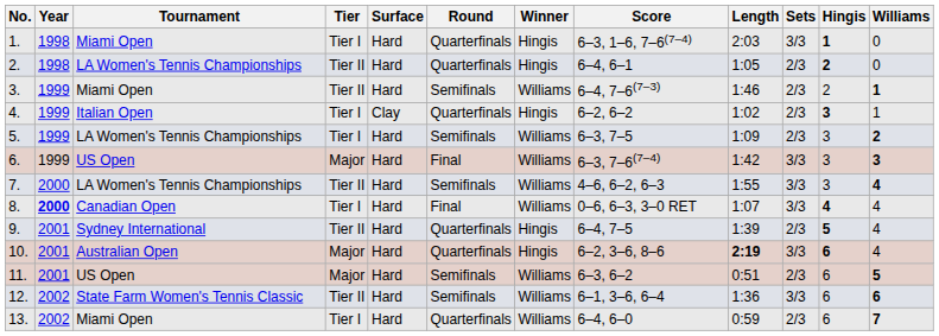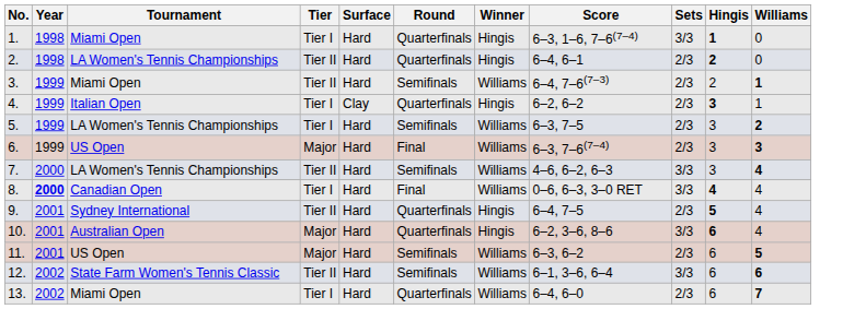 <table class="sortable wikitable" style="font-size:90%;">
 <tr style="background:#uiit">
 <th>No.</th>
 <th>Year</th>
 <th width=250>Tournament</th>
 <th>Tier</th>
 <th>Surface</th>
 <th>Round</th>
 <th>Winner</th>
 <th width=150>Score</th>
-<th>Length</th>
 <th>Sets</th>
 <th>Hingis</th>
 <th>Williams</th>
 </tr>
 <tr bgcolor=#e9e9e9>
 <td>1.</td>
 <td><a href='#'>1998</a></td>
 <td> <a href='#'>Miami Open</a></td>
 <td>Tier I</td>
 <td>Hard</td>
 <td>Quarterfinals</td>
 <td>Hingis</td>
 <td>6–3, 1–6, 7–6<sup>(7–4)</sup></td>
-<td>2:03</td>
 <td>3/3</td>
 <td><strong>1</strong></td>
 <td>0</td>
 </tr>
 <tr bgcolor=#dfe2e9>
 <td>2.</td>
 <td><a href='#'>1998</a></td>
 <td> <a href='#'>LA Women's Tennis Championships</a></td>
 <td>Tier II</td>
 <td>Hard</td>
 <td>Quarterfinals</td>
 <td>Hingis</td>
 <td>6–4, 6–1</td>
-<td>1:05</td>
 <td>2/3</td>
 <td><strong>2</strong></td>
 <td>0</td>
 </tr>
 <tr bgcolor=#e9e9e9>
 <td>3.</td>
 <td><a href='#'>1999</a></td>
 <td> Miami Open</td>
 <td>Tier II</td>
 <td>Hard</td>
 <td>Semifinals</td>
 <td>Williams</td>
 <td>6–4, 7–6<sup>(7–3)</sup></td>
-<td>1:46</td>
 <td>2/3</td>
 <td>2</td>
 <td><strong>1</strong></td>
 </tr>
 <tr bgcolor=#e9e9e9>
 <td>4.</td>
 <td><a href='#'>1999</a></td>
 <td> <a href='#'>Italian Open</a></td>
 <td>Tier I</td>
 <td>Clay</td>
 <td>Quarterfinals</td>
 <td>Hingis</td>
 <td>6–2, 6–2</td>
-<td>1:02</td>
 <td>2/3</td>
 <td><strong>3</strong></td>
 <td>1</td>
 </tr>
 <tr bgcolor=#dfe2e9>
 <td>5.</td>
 <td><a href='#'>1999</a></td>
 <td> LA Women's Tennis Championships</td>
 <td>Tier I</td>
 <td>Hard</td>
 <td>Semifinals</td>
 <td>Williams</td>
 <td>6–3, 7–5</td>
-<td>1:09</td>
 <td>2/3</td>
 <td>3</td>
 <td><strong>2</strong></td>
 </tr>
 <tr bgcolor="#e5d1cb">
 <td>6.</td>
 <td>1999</td>
 <td> <a href='#'>US Open</a></td>
 <td>Major</td>
 <td>Hard</td>
 <td>Final</td>
 <td>Williams</td>
 <td>6–3, 7–6<sup>(7–4)</sup></td>
-<td>1:42</td>
-<td>3/3</td>
+<td>2/3</td>
 <td>3</td>
 <td><strong>3</strong></td>
 </tr>
 <tr bgcolor=#dfe2e9>
 <td>7.</td>
 <td><a href='#'>2000</a></td>
 <td> LA Women's Tennis Championships</td>
 <td>Tier II</td>
 <td>Hard</td>
 <td>Semifinals</td>
 <td>Williams</td>
 <td>4–6, 6–2, 6–3</td>
-<td>1:55</td>
 <td>3/3</td>
 <td>3</td>
 <td><strong>4</strong></td>
 </tr>
 <tr bgcolor=#e9e9e9>
 <td>8.</td>
 <td><strong><a href='#'>2000</a></strong></td>
 <td> <a href='#'>Canadian Open</a></td>
 <td>Tier I</td>
 <td>Hard</td>
 <td>Final</td>
 <td>Williams</td>
 <td>0–6, 6–3, 3–0 RET</td>
-<td>1:07</td>
 <td>3/3</td>
 <td><strong>4</strong></td>
 <td>4</td>
 </tr>
 <tr bgcolor=#dfe2e9>
 <td>9.</td>
 <td><a href='#'>2001</a></td>
 <td> <a href='#'>Sydney International</a></td>
 <td>Tier II</td>
 <td>Hard</td>
 <td>Quarterfinals</td>
 <td>Hingis</td>
 <td>6–4, 7–5</td>
-<td>1:39</td>
 <td>2/3</td>
 <td><strong>5</strong></td>
 <td>4</td>
 </tr>
 <tr bgcolor="#e5d1cb">
 <td>10.</td>
 <td><a href='#'>2001</a></td>
 <td> <a href='#'>Australian Open</a></td>
 <td>Major</td>
 <td>Hard</td>
 <td>Quarterfinals</td>
 <td>Hingis</td>
 <td>6–2, 3–6, 8–6</td>
-<td><strong>2:19</strong></td>
 <td>3/3</td>
 <td><strong>6</strong></td>
 <td>4</td>
 </tr>
 <tr bgcolor="#e5d1cb">
 <td>11.</td>
 <td><a href='#'>2001</a></td>
 <td> US Open</td>
 <td>Major</td>
 <td>Hard</td>
 <td>Semifinals</td>
 <td>Williams</td>
 <td>6–3, 6–2</td>
-<td>0:51</td>
 <td>2/3</td>
 <td>6</td>
 <td><strong>5</strong></td>
 </tr>
 <tr bgcolor=#dfe2e9>
 <td>12.</td>
 <td><a href='#'>2002</a></td>
 <td> <a href='#'>State Farm Women's Tennis Classic</a></td>
 <td>Tier II</td>
 <td>Hard</td>
 <td>Semifinals</td>
 <td>Williams</td>
 <td>6–1, 3–6, 6–4</td>
-<td>1:36</td>
 <td>3/3</td>
 <td>6</td>
 <td><strong>6</strong></td>
 </tr>
 <tr bgcolor=#e9e9e9>
 <td>13.</td>
 <td><a href='#'>2002</a></td>
 <td> Miami Open</td>
 <td>Tier I</td>
 <td>Hard</td>
 <td>Quarterfinals</td>
 <td>Williams</td>
 <td>6–4, 6–0</td>
-<td>0:59</td>
 <td>2/3</td>
 <td>6</td>
 <td><strong>7</strong></td>
 </tr>
 </table>
